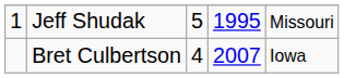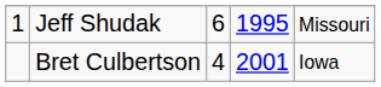 <table class="wikitable">
 <tr>
 </tr>
 <tr>
 <td>1</td>
 <td>Jeff Shudak</td>
-<td>5</td>
+<td>6</td>
 <td><a href='#'>1995</a></td>
 <td style="font-size:80%;">Missouri</td>
 </tr>
 <tr>
 <td></td>
 <td>Bret Culbertson</td>
 <td>4</td>
-<td><a href='#'>2007</a></td>
+<td><a href='#'>2001</a></td>
 <td style="font-size:80%;">Iowa</td>
 </tr>
 </table>
